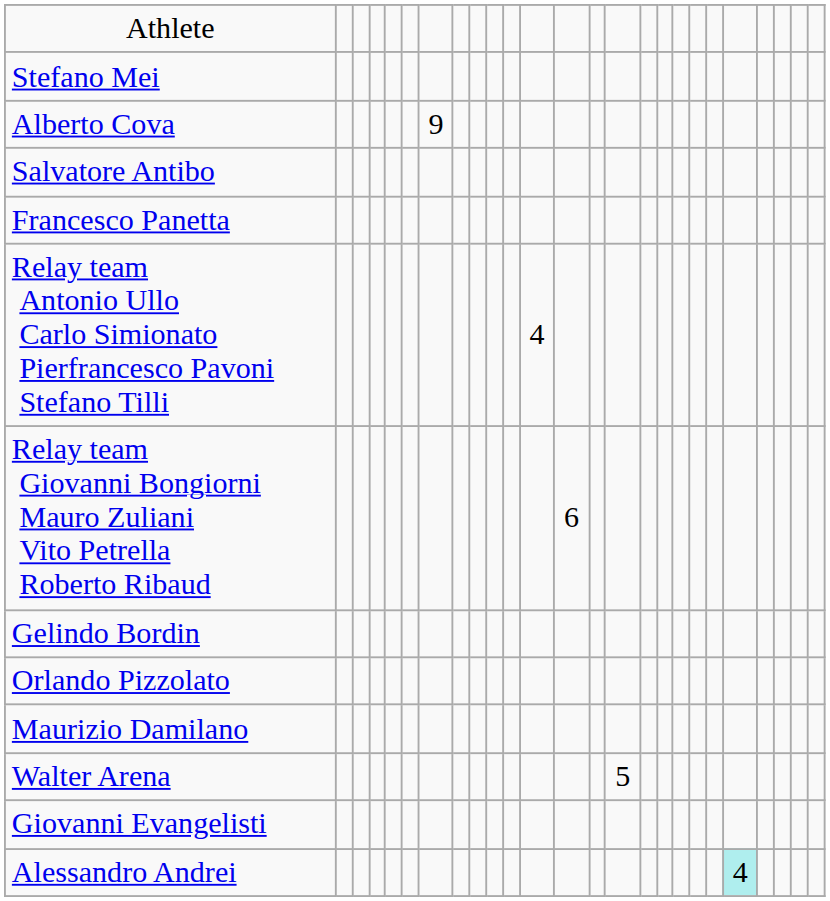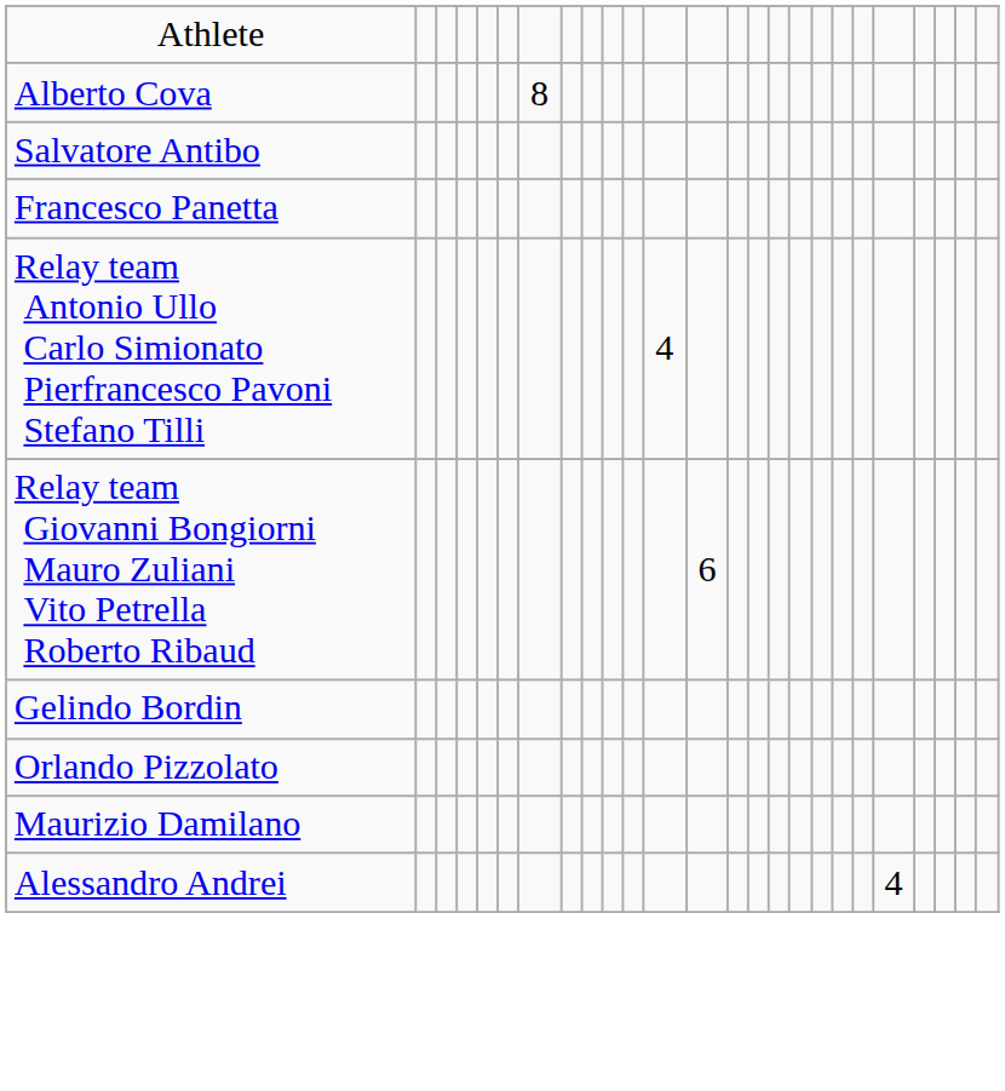 <table class="wikitable" style="text-align: center; font-size:100%" width="70%">
 <tr>
 <td>Athlete</td>
-<td></td>
-<td></td>
-<td></td>
-<td></td>
-<td></td>
-<td></td>
-<td></td>
-<td></td>
-<td></td>
-<td></td>
-<td></td>
-<td></td>
-<td></td>
-<td></td>
-<td></td>
-<td></td>
-<td></td>
-<td></td>
-<td></td>
-<td></td>
-<td></td>
-<td></td>
-<td></td>
-<td></td>
-</tr>
-<tr>
-<td align=left><a href='#'>Stefano Mei</a></td>
 <td></td>
 <td></td>
 <td></td>
 <td></td>
 <td></td>
 <td></td>
 <td></td>
 <td></td>
 <td></td>
 <td></td>
 <td></td>
 <td></td>
 <td></td>
 <td></td>
 <td></td>
 <td></td>
 <td></td>
 <td></td>
 <td></td>
 <td></td>
 <td></td>
 <td></td>
 <td></td>
 <td></td>
 </tr>
 <tr>
 <td align=left><a href='#'>Alberto Cova</a></td>
 <td></td>
 <td></td>
 <td></td>
 <td></td>
 <td></td>
-<td>9</td>
+<td>8</td>
 <td></td>
 <td></td>
 <td></td>
 <td></td>
 <td></td>
 <td></td>
 <td></td>
 <td></td>
 <td></td>
 <td></td>
 <td></td>
 <td></td>
 <td></td>
 <td></td>
 <td></td>
 <td></td>
 <td></td>
 <td></td>
 </tr>
 <tr>
 <td align=left><a href='#'>Salvatore Antibo</a></td>
 <td></td>
 <td></td>
 <td></td>
 <td></td>
 <td></td>
 <td></td>
 <td></td>
 <td></td>
 <td></td>
 <td></td>
 <td></td>
 <td></td>
 <td></td>
 <td></td>
 <td></td>
 <td></td>
 <td></td>
 <td></td>
 <td></td>
 <td></td>
 <td></td>
 <td></td>
 <td></td>
 <td></td>
 </tr>
 <tr>
 <td align=left><a href='#'>Francesco Panetta</a></td>
 <td></td>
 <td></td>
 <td></td>
 <td></td>
 <td></td>
 <td></td>
 <td></td>
 <td></td>
 <td></td>
 <td></td>
 <td></td>
 <td></td>
 <td></td>
 <td></td>
 <td></td>
 <td></td>
 <td></td>
 <td></td>
 <td></td>
 <td></td>
 <td></td>
 <td></td>
 <td></td>
 <td></td>
 </tr>
 <tr>
 <td align=left><a href='#'>Relay team</a><br> <a href='#'>Antonio Ullo</a><br> <a href='#'>Carlo Simionato</a><br> <a href='#'>Pierfrancesco Pavoni</a><br> <a href='#'>Stefano Tilli</a></td>
 <td></td>
 <td></td>
 <td></td>
 <td></td>
 <td></td>
 <td></td>
 <td></td>
 <td></td>
 <td></td>
 <td></td>
 <td>4</td>
 <td></td>
 <td></td>
 <td></td>
 <td></td>
 <td></td>
 <td></td>
 <td></td>
 <td></td>
 <td></td>
 <td></td>
 <td></td>
 <td></td>
 <td></td>
 </tr>
 <tr>
 <td align=left><a href='#'>Relay team</a><br> <a href='#'>Giovanni Bongiorni</a><br> <a href='#'>Mauro Zuliani</a><br> <a href='#'>Vito Petrella</a><br> <a href='#'>Roberto Ribaud</a></td>
 <td></td>
 <td></td>
 <td></td>
 <td></td>
 <td></td>
 <td></td>
 <td></td>
 <td></td>
 <td></td>
 <td></td>
 <td></td>
 <td>6</td>
 <td></td>
 <td></td>
 <td></td>
 <td></td>
 <td></td>
 <td></td>
 <td></td>
 <td></td>
 <td></td>
 <td></td>
 <td></td>
 <td></td>
 </tr>
 <tr>
 <td align=left><a href='#'>Gelindo Bordin</a></td>
 <td></td>
 <td></td>
 <td></td>
 <td></td>
 <td></td>
 <td></td>
 <td></td>
 <td></td>
 <td></td>
 <td></td>
 <td></td>
 <td></td>
 <td></td>
 <td></td>
 <td></td>
 <td></td>
 <td></td>
 <td></td>
 <td></td>
 <td></td>
 <td></td>
 <td></td>
 <td></td>
 <td></td>
 </tr>
 <tr>
 <td align=left><a href='#'>Orlando Pizzolato</a></td>
 <td></td>
 <td></td>
 <td></td>
 <td></td>
 <td></td>
 <td></td>
 <td></td>
 <td></td>
 <td></td>
 <td></td>
 <td></td>
 <td></td>
 <td></td>
 <td></td>
 <td></td>
 <td></td>
 <td></td>
 <td></td>
 <td></td>
 <td></td>
 <td></td>
 <td></td>
 <td></td>
 <td></td>
 </tr>
 <tr>
 <td align=left><a href='#'>Maurizio Damilano</a></td>
 <td></td>
 <td></td>
 <td></td>
 <td></td>
 <td></td>
 <td></td>
 <td></td>
 <td></td>
 <td></td>
 <td></td>
 <td></td>
 <td></td>
 <td></td>
 <td></td>
 <td></td>
 <td></td>
 <td></td>
 <td></td>
 <td></td>
 <td></td>
 <td></td>
 <td></td>
 <td></td>
 <td></td>
 </tr>
 <tr>
-<td align=left><a href='#'>Walter Arena</a></td>
-<td></td>
-<td></td>
-<td></td>
-<td></td>
-<td></td>
-<td></td>
-<td></td>
-<td></td>
-<td></td>
-<td></td>
-<td></td>
-<td></td>
-<td></td>
-<td>5</td>
-<td></td>
-<td></td>
-<td></td>
-<td></td>
-<td></td>
-<td></td>
-<td></td>
-<td></td>
-<td></td>
-<td></td>
-</tr>
-<tr>
-<td align=left><a href='#'>Giovanni Evangelisti</a></td>
-<td></td>
-<td></td>
-<td></td>
-<td></td>
-<td></td>
-<td></td>
-<td></td>
-<td></td>
-<td></td>
-<td></td>
-<td></td>
-<td></td>
-<td></td>
-<td></td>
-<td></td>
-<td></td>
-<td></td>
-<td></td>
-<td></td>
-<td></td>
-<td></td>
-<td></td>
-<td></td>
-<td></td>
-</tr>
-<tr>
 <td align=left><a href='#'>Alessandro Andrei</a></td>
 <td></td>
 <td></td>
 <td></td>
 <td></td>
 <td></td>
 <td></td>
 <td></td>
 <td></td>
 <td></td>
 <td></td>
 <td></td>
 <td></td>
 <td></td>
 <td></td>
 <td></td>
 <td></td>
 <td></td>
 <td></td>
 <td></td>
-<td style="background: paleturquoise;">4</td>
+<td>4</td>
 <td></td>
 <td></td>
 <td></td>
 <td></td>
 </tr>
 </table>
